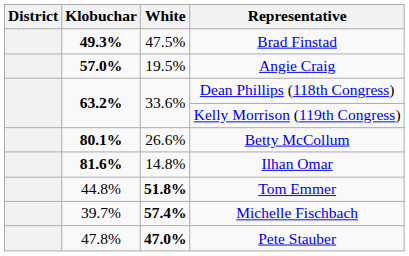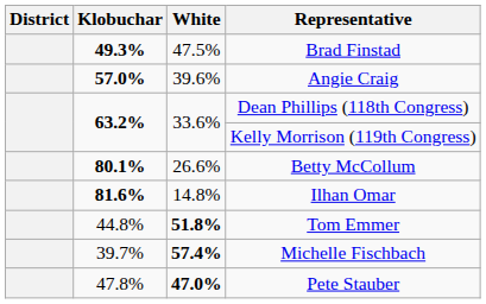 <table class="wikitable sortable">
 <tr>
 <th>District</th>
 <th>Klobuchar</th>
 <th>White</th>
 <th>Representative</th>
 </tr>
 <tr align=center>
 <th></th>
 <td><strong>49.3%</strong></td>
 <td>47.5%</td>
 <td><a href='#'>Brad Finstad</a></td>
 </tr>
 <tr align=center>
 <th></th>
 <td><strong>57.0%</strong></td>
-<td>19.5%</td>
+<td>39.6%</td>
 <td><a href='#'>Angie Craig</a></td>
 </tr>
 <tr align=center>
 <th rowspan=2 ></th>
 <td rowspan=2><strong>63.2%</strong></td>
 <td rowspan=2>33.6%</td>
 <td><a href='#'>Dean Phillips</a> (<a href='#'>118th Congress</a>)</td>
 </tr>
 <tr align=center>
 <td><a href='#'>Kelly Morrison</a> (<a href='#'>119th Congress</a>)</td>
 </tr>
 <tr align=center>
 <th></th>
 <td><strong>80.1%</strong></td>
 <td>26.6%</td>
 <td><a href='#'>Betty McCollum</a></td>
 </tr>
 <tr align=center>
 <th></th>
 <td><strong>81.6%</strong></td>
 <td>14.8%</td>
 <td><a href='#'>Ilhan Omar</a></td>
 </tr>
 <tr align=center>
 <th></th>
 <td>44.8%</td>
 <td><strong>51.8%</strong></td>
 <td><a href='#'>Tom Emmer</a></td>
 </tr>
 <tr align=center>
 <th></th>
 <td>39.7%</td>
 <td><strong>57.4%</strong></td>
 <td><a href='#'>Michelle Fischbach</a></td>
 </tr>
 <tr align=center>
 <th></th>
 <td>47.8%</td>
 <td><strong>47.0%</strong></td>
 <td><a href='#'>Pete Stauber</a></td>
 </tr>
 </table>
